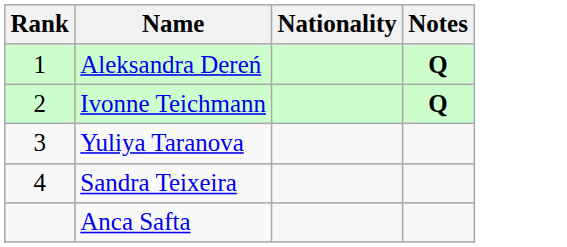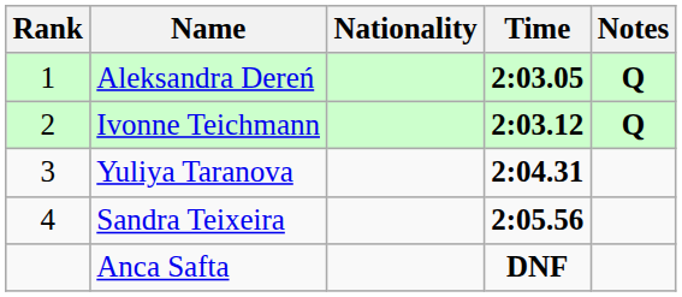 <table class="wikitable sortable" style="text-align:center">
 <tr>
 <th>Rank</th>
 <th>Name</th>
 <th>Nationality</th>
+<th>Time</th>
 <th>Notes</th>
 </tr>
 <tr bgcolor=ccffcc>
 <td>1</td>
 <td align=left><a href='#'>Aleksandra Dereń</a></td>
 <td align=left></td>
+<td><strong>2:03.05</strong></td>
 <td><strong>Q</strong></td>
 </tr>
 <tr bgcolor=ccffcc>
 <td>2</td>
 <td align=left><a href='#'>Ivonne Teichmann</a></td>
 <td align=left></td>
+<td><strong>2:03.12</strong></td>
 <td><strong>Q</strong></td>
 </tr>
 <tr>
 <td>3</td>
 <td align=left><a href='#'>Yuliya Taranova</a></td>
 <td align=left></td>
+<td><strong>2:04.31</strong></td>
 <td></td>
 </tr>
 <tr>
 <td>4</td>
 <td align=left><a href='#'>Sandra Teixeira</a></td>
 <td align=left></td>
+<td><strong>2:05.56</strong></td>
 <td></td>
 </tr>
 <tr>
 <td></td>
 <td align=left><a href='#'>Anca Safta</a></td>
 <td align=left></td>
+<td><strong>DNF</strong></td>
 <td></td>
 </tr>
 </table>
